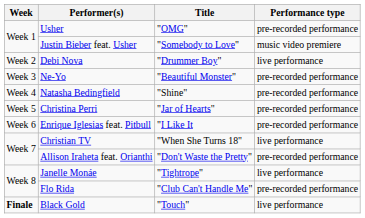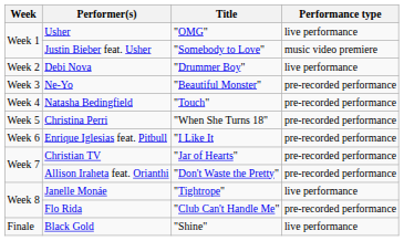 <table class="wikitable" style="font-size:95%;">
 <tr>
 <th>Week</th>
 <th>Performer(s)</th>
 <th>Title</th>
 <th>Performance type</th>
 </tr>
 <tr>
 <td rowspan="2">Week 1</td>
 <td><a href='#'>Usher</a></td>
 <td>"<a href='#'>OMG</a>"</td>
-<td>pre-recorded performance</td>
+<td>live performance</td>
 </tr>
 <tr>
 <td><a href='#'>Justin Bieber</a> feat. <a href='#'>Usher</a></td>
 <td>"<a href='#'>Somebody to Love</a>"</td>
 <td>music video premiere</td>
 </tr>
 <tr>
 <td>Week 2</td>
 <td><a href='#'>Debi Nova</a></td>
 <td>"<a href='#'>Drummer Boy</a>"</td>
 <td>live performance</td>
 </tr>
 <tr>
 <td>Week 3</td>
 <td><a href='#'>Ne-Yo</a></td>
 <td>"<a href='#'>Beautiful Monster</a>"</td>
 <td>pre-recorded performance</td>
 </tr>
 <tr>
 <td>Week 4</td>
 <td><a href='#'>Natasha Bedingfield</a></td>
-<td>"Shine"</td>
+<td>"<a href='#'>Touch</a>"</td>
 <td>pre-recorded performance</td>
 </tr>
 <tr>
 <td>Week 5</td>
 <td><a href='#'>Christina Perri</a></td>
-<td>"<a href='#'>Jar of Hearts</a>"</td>
+<td>"When She Turns 18"</td>
 <td>pre-recorded performance</td>
 </tr>
 <tr>
 <td>Week 6</td>
 <td><a href='#'>Enrique Iglesias</a> feat. <a href='#'>Pitbull</a></td>
 <td>"<a href='#'>I Like It</a></td>
 <td>pre-recorded performance</td>
 </tr>
 <tr>
 <td rowspan="2">Week 7</td>
 <td><a href='#'>Christian TV</a></td>
-<td>"When She Turns 18"</td>
-<td>live performance</td>
+<td>"<a href='#'>Jar of Hearts</a>"</td>
+<td>pre-recorded performance</td>
 </tr>
 <tr>
 <td><a href='#'>Allison Iraheta</a> feat. <a href='#'>Orianthi</a></td>
 <td>"<a href='#'>Don't Waste the Pretty</a>"</td>
 <td>pre-recorded performance</td>
 </tr>
 <tr>
 <td rowspan="2">Week 8</td>
 <td><a href='#'>Janelle Monáe</a></td>
 <td>"<a href='#'>Tightrope</a>"</td>
 <td>live performance</td>
 </tr>
 <tr>
 <td><a href='#'>Flo Rida</a></td>
 <td>"<a href='#'>Club Can't Handle Me</a>"</td>
 <td>pre-recorded performance</td>
 </tr>
 <tr>
-<td><strong>Finale</strong></td>
+<td>Finale</td>
 <td><a href='#'>Black Gold</a></td>
-<td>"<a href='#'>Touch</a>"</td>
+<td>"Shine"</td>
 <td>live performance</td>
 </tr>
 </table>
